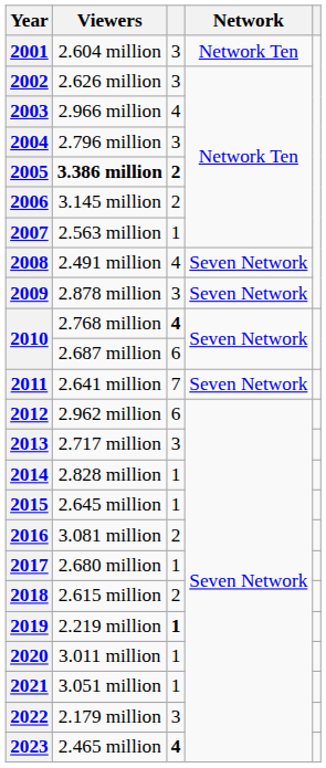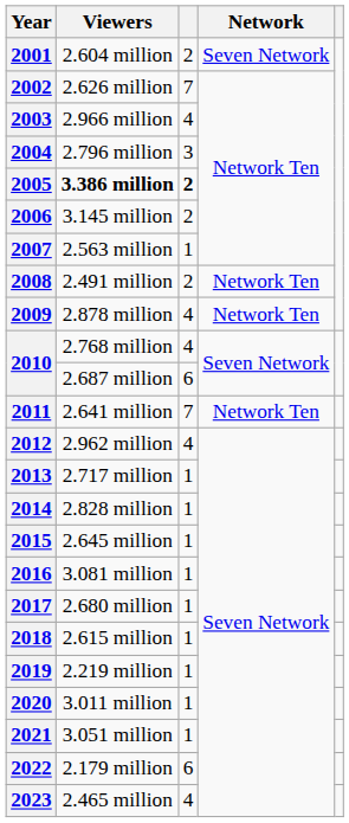 <table class="wikitable plainrowheaders sortable" style="float:right; text-align:center; margin:1em;">
 <tr>
 <th scope="col">Year</th>
 <th scope="col">Viewers</th>
 <th scope="col"></th>
 <th scope="col">Network</th>
 <th class="unsortable"></th>
 </tr>
 <tr>
 <th scope="row" style="text-align:center;"><a href='#'>2001</a></th>
 <td>2.604 million</td>
-<td>3</td>
-<td><a href='#'>Network Ten</a></td>
+<td>2</td>
+<td><a href='#'>Seven Network</a></td>
 <td rowspan=9></td>
 </tr>
 <tr>
 <th scope="row" style="text-align:center;"><a href='#'>2002</a></th>
 <td>2.626 million</td>
-<td>3</td>
+<td>7</td>
 <td rowspan=6><a href='#'>Network Ten</a></td>
 </tr>
 <tr>
 <th scope="row" style="text-align:center;"><a href='#'>2003</a></th>
 <td>2.966 million</td>
 <td>4</td>
 </tr>
 <tr>
 <th scope="row" style="text-align:center;"><a href='#'>2004</a></th>
 <td>2.796 million</td>
 <td>3</td>
 </tr>
 <tr>
 <th scope="row" style="text-align:center;"><a href='#'><strong>2005</strong></a></th>
 <td><strong>3.386 million</strong></td>
 <td><strong>2</strong></td>
 </tr>
 <tr>
 <th scope="row" style="text-align:center;"><a href='#'>2006</a></th>
 <td>3.145 million</td>
 <td>2</td>
 </tr>
 <tr>
 <th scope="row" style="text-align:center;"><a href='#'>2007</a></th>
 <td>2.563 million</td>
 <td>1</td>
 </tr>
 <tr>
 <th scope="row" style="text-align:center;"><a href='#'>2008</a></th>
 <td>2.491 million</td>
-<td>4</td>
-<td><a href='#'>Seven Network</a></td>
+<td>2</td>
+<td><a href='#'>Network Ten</a></td>
 </tr>
 <tr>
 <th scope="row" style="text-align:center;"><a href='#'>2009</a></th>
 <td>2.878 million</td>
-<td>3</td>
-<td><a href='#'>Seven Network</a></td>
+<td>4</td>
+<td><a href='#'>Network Ten</a></td>
 </tr>
 <tr>
 <th scope="row" rowspan="2" style="text-align:center;"><a href='#'>2010</a></th>
 <td>2.768 million</td>
-<td><strong>4</strong></td>
+<td>4</td>
 <td rowspan="2"><a href='#'>Seven Network</a></td>
 <td rowspan="2"></td>
 </tr>
 <tr>
 <td>2.687 million</td>
 <td>6</td>
 </tr>
 <tr>
 <th scope="row" style="text-align:center;"><a href='#'>2011</a></th>
 <td>2.641 million</td>
 <td>7</td>
-<td><a href='#'>Seven Network</a></td>
+<td><a href='#'>Network Ten</a></td>
 <td></td>
 </tr>
 <tr>
 <th scope="row" style="text-align:center;"><a href='#'>2012</a></th>
 <td>2.962 million</td>
-<td>6</td>
+<td>4</td>
 <td rowspan="12"><a href='#'>Seven Network</a></td>
 <td></td>
 </tr>
 <tr>
 <th scope="row" style="text-align:center;"><a href='#'>2013</a></th>
 <td>2.717 million</td>
-<td>3</td>
+<td>1</td>
 <td></td>
 </tr>
 <tr>
 <th scope="row" style="text-align:center;"><a href='#'>2014</a></th>
 <td>2.828 million</td>
 <td>1</td>
 <td></td>
 </tr>
 <tr>
 <th scope="row" style="text-align:center;"><a href='#'>2015</a></th>
 <td>2.645 million</td>
 <td>1</td>
 <td></td>
 </tr>
 <tr>
 <th scope="row" style="text-align:center;"><a href='#'>2016</a></th>
 <td>3.081 million</td>
-<td>2</td>
+<td>1</td>
 <td></td>
 </tr>
 <tr>
 <th scope="row" style="text-align:center;"><a href='#'>2017</a></th>
 <td>2.680 million</td>
 <td>1</td>
 <td></td>
 </tr>
 <tr>
 <th scope="row" style="text-align:center;"><a href='#'>2018</a></th>
 <td>2.615 million</td>
-<td>2</td>
+<td>1</td>
 <td></td>
 </tr>
 <tr>
 <th scope="row" style="text-align:center;"><a href='#'>2019</a></th>
 <td>2.219 million</td>
-<td><strong>1</strong></td>
+<td>1</td>
 <td></td>
 </tr>
 <tr>
 <th scope="row" style="text-align:center;"><a href='#'>2020</a></th>
 <td>3.011 million</td>
 <td>1</td>
 <td></td>
 </tr>
 <tr>
 <th scope="row" style="text-align:center;"><a href='#'>2021</a></th>
 <td>3.051 million</td>
 <td>1</td>
 <td></td>
 </tr>
 <tr>
 <th scope="row" style="text-align:center;"><a href='#'>2022</a></th>
 <td>2.179 million</td>
-<td>3</td>
+<td>6</td>
 <td></td>
 </tr>
 <tr>
 <th scope="row" style="text-align:center;"><a href='#'>2023</a></th>
 <td>2.465 million</td>
-<td><strong>4</strong></td>
+<td>4</td>
 <td></td>
 </tr>
 </table>
